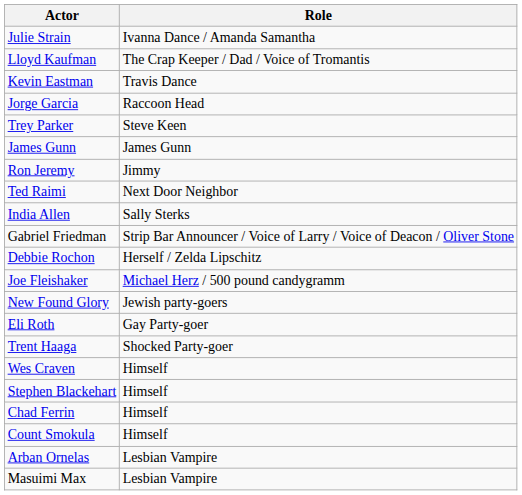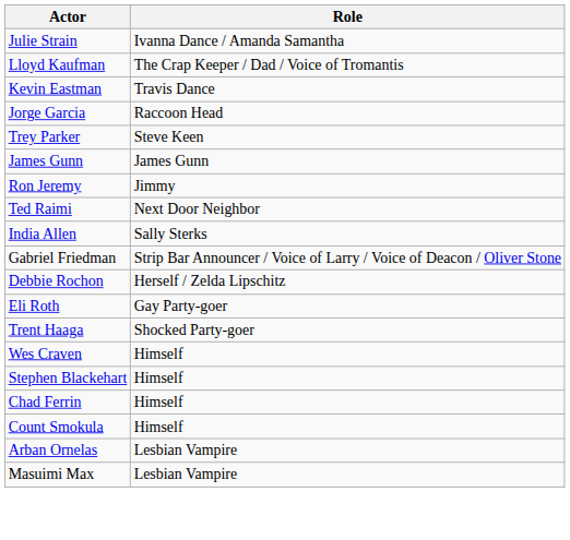 <table class="wikitable sortable">
 <tr>
 <th>Actor</th>
 <th>Role</th>
 </tr>
 <tr>
 <td><a href='#'>Julie Strain</a></td>
 <td>Ivanna Dance / Amanda Samantha</td>
 </tr>
 <tr>
 <td><a href='#'>Lloyd Kaufman</a></td>
 <td>The Crap Keeper / Dad / Voice of Tromantis</td>
 </tr>
 <tr>
 <td><a href='#'>Kevin Eastman</a></td>
 <td>Travis Dance</td>
 </tr>
 <tr>
 <td><a href='#'>Jorge Garcia</a></td>
 <td>Raccoon Head</td>
 </tr>
 <tr>
 <td><a href='#'>Trey Parker</a></td>
 <td>Steve Keen</td>
 </tr>
 <tr>
 <td><a href='#'>James Gunn</a></td>
 <td>James Gunn</td>
 </tr>
 <tr>
 <td><a href='#'>Ron Jeremy</a></td>
 <td>Jimmy</td>
 </tr>
 <tr>
 <td><a href='#'>Ted Raimi</a></td>
 <td>Next Door Neighbor</td>
 </tr>
 <tr>
 <td><a href='#'>India Allen</a></td>
 <td>Sally Sterks</td>
 </tr>
 <tr>
 <td>Gabriel Friedman</td>
 <td>Strip Bar Announcer / Voice of Larry / Voice of Deacon / <a href='#'>Oliver Stone</a></td>
 </tr>
 <tr>
 <td><a href='#'>Debbie Rochon</a></td>
 <td>Herself / Zelda Lipschitz</td>
 </tr>
 <tr>
-<td><a href='#'>Joe Fleishaker</a></td>
-<td><a href='#'>Michael Herz</a> / 500 pound candygramm</td>
-</tr>
-<tr>
-<td><a href='#'>New Found Glory</a></td>
-<td>Jewish party-goers</td>
-</tr>
-<tr>
 <td><a href='#'>Eli Roth</a></td>
 <td>Gay Party-goer</td>
 </tr>
 <tr>
 <td><a href='#'>Trent Haaga</a></td>
 <td>Shocked Party-goer</td>
 </tr>
 <tr>
 <td><a href='#'>Wes Craven</a></td>
 <td>Himself</td>
 </tr>
 <tr>
 <td><a href='#'>Stephen Blackehart</a></td>
 <td>Himself</td>
 </tr>
 <tr>
 <td><a href='#'>Chad Ferrin</a></td>
 <td>Himself</td>
 </tr>
 <tr>
 <td><a href='#'>Count Smokula</a></td>
 <td>Himself</td>
 </tr>
 <tr>
 <td><a href='#'>Arban Ornelas</a></td>
 <td>Lesbian Vampire</td>
 </tr>
 <tr>
 <td>Masuimi Max</td>
 <td>Lesbian Vampire</td>
 </tr>
 </table>
